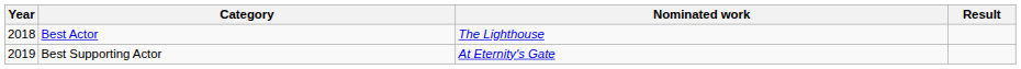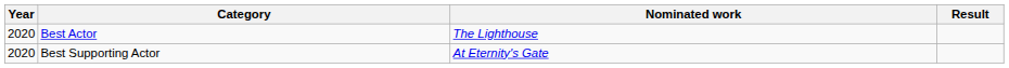 <table class=wikitable>
 <tr>
 <th scope="col" style="width:1em;">Year</th>
 <th scope="col" style="width:33em;">Category</th>
 <th scope="col" style="width:39em;">Nominated work</th>
 <th scope="col" style="width:5em;">Result</th>
 </tr>
 <tr>
-<td>2018</td>
+<td>2020</td>
 <td><a href='#'>Best Actor</a></td>
 <td><em><a href='#'>The Lighthouse</a></em></td>
 <td></td>
 </tr>
 <tr>
-<td>2019</td>
+<td>2020</td>
 <td Alliance of Women Film Journalists Award for Best Supporting Actor>Best Supporting Actor</td>
 <td><em><a href='#'>At Eternity's Gate</a></em></td>
 <td></td>
 </tr>
 </table>
